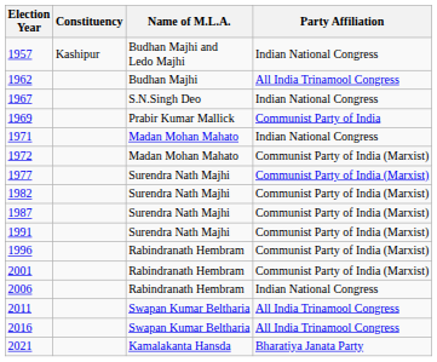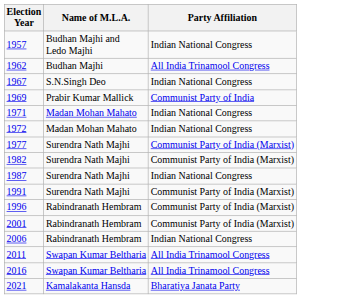 <table class="wikitable sortable"ìÍĦĤĠčw>
 <tr>
 <th>Election<br> Year</th>
-<th>Constituency</th>
 <th>Name of M.L.A.</th>
 <th>Party Affiliation</th>
 </tr>
 <tr>
 <td><a href='#'>1957</a></td>
-<td>Kashipur</td>
 <td>Budhan Majhi and<br>Ledo Majhi</td>
 <td>Indian National Congress</td>
 </tr>
 <tr>
 <td><a href='#'>1962</a></td>
-<td></td>
 <td>Budhan Majhi</td>
 <td><a href='#'>All India Trinamool Congress</a></td>
 </tr>
 <tr>
 <td><a href='#'>1967</a></td>
-<td></td>
 <td>S.N.Singh Deo</td>
 <td>Indian National Congress</td>
 </tr>
 <tr>
 <td><a href='#'>1969</a></td>
-<td></td>
 <td>Prabir Kumar Mallick</td>
 <td><a href='#'>Communist Party of India</a></td>
 </tr>
 <tr>
 <td><a href='#'>1971</a></td>
-<td></td>
 <td><a href='#'>Madan Mohan Mahato</a></td>
 <td>Indian National Congress</td>
 </tr>
 <tr>
 <td><a href='#'>1972</a></td>
-<td></td>
 <td>Madan Mohan Mahato</td>
-<td>Communist Party of India (Marxist)</td>
+<td>Indian National Congress</td>
 </tr>
 <tr>
 <td><a href='#'>1977</a></td>
-<td></td>
 <td>Surendra Nath Majhi</td>
 <td><a href='#'>Communist Party of India (Marxist)</a></td>
 </tr>
 <tr>
 <td><a href='#'>1982</a></td>
-<td></td>
 <td>Surendra Nath Majhi</td>
 <td>Communist Party of India (Marxist)</td>
 </tr>
 <tr>
 <td><a href='#'>1987</a></td>
-<td></td>
 <td>Surendra Nath Majhi</td>
-<td>Communist Party of India (Marxist)</td>
+<td>Indian National Congress</td>
 </tr>
 <tr>
 <td><a href='#'>1991</a></td>
-<td></td>
 <td>Surendra Nath Majhi</td>
 <td>Communist Party of India (Marxist)</td>
 </tr>
 <tr>
 <td><a href='#'>1996</a></td>
-<td></td>
 <td>Rabindranath Hembram</td>
 <td>Communist Party of India (Marxist)</td>
 </tr>
 <tr>
 <td><a href='#'>2001</a></td>
-<td></td>
 <td>Rabindranath Hembram</td>
 <td>Communist Party of India (Marxist)</td>
 </tr>
 <tr>
 <td><a href='#'>2006</a></td>
-<td></td>
 <td>Rabindranath Hembram</td>
 <td>Indian National Congress</td>
 </tr>
 <tr>
 <td><a href='#'>2011</a></td>
-<td></td>
 <td><a href='#'>Swapan Kumar Beltharia</a></td>
 <td><a href='#'>All India Trinamool Congress</a></td>
 </tr>
 <tr>
 <td><a href='#'>2016</a></td>
-<td></td>
 <td><a href='#'>Swapan Kumar Beltharia</a></td>
 <td><a href='#'>All India Trinamool Congress</a></td>
 </tr>
 <tr>
 <td><a href='#'>2021</a></td>
-<td></td>
 <td><a href='#'>Kamalakanta Hansda</a></td>
 <td><a href='#'>Bharatiya Janata Party</a></td>
 </tr>
 </table>
